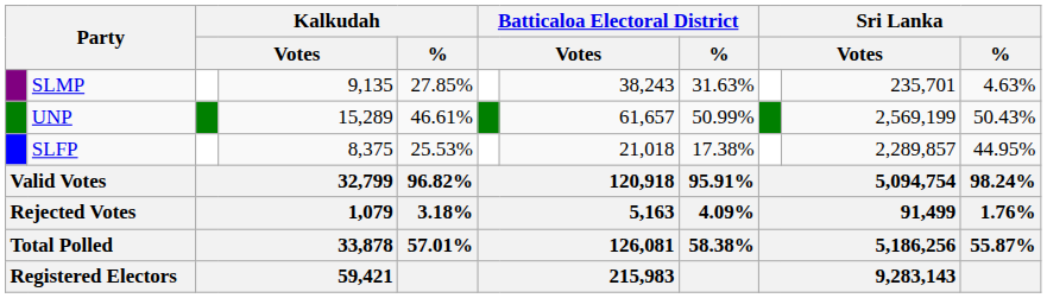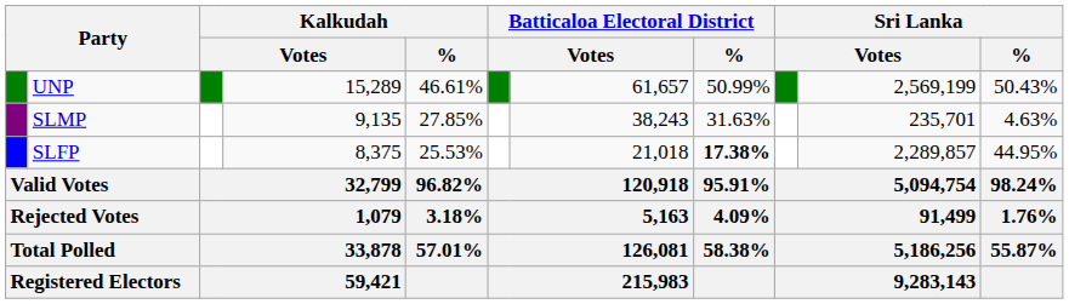 <table class="wikitable">
 <tr>
 <th colspan="2" width="144px"rowspan="2">Party</th>
 <th colspan="3" width="216px">Kalkudah</th>
 <th colspan="3" width="216px"><a href='#'>Batticaloa Electoral District</a></th>
 <th colspan="3" width="216px">Sri Lanka</th>
 </tr>
 <tr>
 <th colspan="2" width="144px">Votes</th>
 <th>%</th>
 <th colspan="2" width="144px">Votes</th>
 <th>%</th>
 <th colspan="2" width="144px">Votes</th>
 <th>%</th>
 </tr>
 <tr>
+<td style="background-color:green;" width="10px"></td>
+<td style="text-align:left;"><a href='#'>UNP</a></td>
+<td style="background-color:green;" width="10px"></td>
+<td style="text-align:right;">15,289</td>
+<td style="text-align:right;">46.61%</td>
+<td style="background-color:green;" width="10px"></td>
+<td style="text-align:right;">61,657</td>
+<td style="text-align:right;">50.99%</td>
+<td style="background-color:green;" width="10px"></td>
+<td style="text-align:right;">2,569,199</td>
+<td style="text-align:right;">50.43%</td>
+</tr>
+<tr>
 <td style="background-color:purple;" width="10px"></td>
 <td style="text-align:left;"><a href='#'>SLMP</a></td>
 <td style="background-color:white;" width="10px"></td>
 <td style="text-align:right;">9,135</td>
 <td style="text-align:right;">27.85%</td>
 <td style="background-color:white;" width="10px"></td>
 <td style="text-align:right;">38,243</td>
 <td style="text-align:right;">31.63%</td>
 <td style="background-color:white;" width="10px"></td>
 <td style="text-align:right;">235,701</td>
 <td style="text-align:right;">4.63%</td>
 </tr>
 <tr>
-<td style="background-color:green;" width="10px"></td>
-<td style="text-align:left;"><a href='#'>UNP</a></td>
-<td style="background-color:green;" width="10px"></td>
-<td style="text-align:right;">15,289</td>
-<td style="text-align:right;">46.61%</td>
-<td style="background-color:green;" width="10px"></td>
-<td style="text-align:right;">61,657</td>
-<td style="text-align:right;">50.99%</td>
-<td style="background-color:green;" width="10px"></td>
-<td style="text-align:right;">2,569,199</td>
-<td style="text-align:right;">50.43%</td>
-</tr>
-<tr>
 <td style="background-color:blue;" width="10px"></td>
 <td style="text-align:left;"><a href='#'>SLFP</a></td>
 <td style="background-color:white;" width="10px"></td>
 <td style="text-align:right;">8,375</td>
 <td style="text-align:right;">25.53%</td>
 <td style="background-color:white;" width="10px"></td>
 <td style="text-align:right;">21,018</td>
-<td style="text-align:right;">17.38%</td>
+<td style="text-align:right;"><strong>17.38%</strong></td>
 <td style="background-color:white;" width="10px"></td>
 <td style="text-align:right;">2,289,857</td>
 <td style="text-align:right;">44.95%</td>
 </tr>
 <tr>
 <th colspan="2" width="144px"style="text-align:left;">Valid Votes</th>
 <th style="text-align:right;"colspan="2" width="144px">32,799</th>
 <th style="text-align:right;">96.82%</th>
 <th style="text-align:right;"colspan="2" width="144px">120,918</th>
 <th style="text-align:right;">95.91%</th>
 <th style="text-align:right;"colspan="2" width="144px">5,094,754</th>
 <th style="text-align:right;">98.24%</th>
 </tr>
 <tr>
 <th colspan="2" width="144px"style="text-align:left;">Rejected Votes</th>
 <th style="text-align:right;"colspan="2" width="144px">1,079</th>
 <th style="text-align:right;">3.18%</th>
 <th style="text-align:right;"colspan="2" width="144px">5,163</th>
 <th style="text-align:right;">4.09%</th>
 <th style="text-align:right;"colspan="2" width="144px">91,499</th>
 <th style="text-align:right;">1.76%</th>
 </tr>
 <tr>
 <th colspan="2" width="144px"style="text-align:left;">Total Polled</th>
 <th style="text-align:right;"colspan="2" width="144px">33,878</th>
 <th style="text-align:right;">57.01%</th>
 <th style="text-align:right;"colspan="2" width="144px">126,081</th>
 <th style="text-align:right;">58.38%</th>
 <th style="text-align:right;"colspan="2" width="144px">5,186,256</th>
 <th style="text-align:right;">55.87%</th>
 </tr>
 <tr>
 <th colspan="2" width="144px"style="text-align:left;">Registered Electors</th>
 <th style="text-align:right;"colspan="2" width="144px">59,421</th>
 <th></th>
 <th style="text-align:right;"colspan="2" width="144px">215,983</th>
 <th></th>
 <th style="text-align:right;"colspan="2" width="144px">9,283,143</th>
 <th></th>
 </tr>
 </table>
